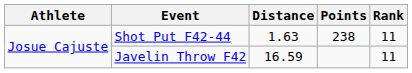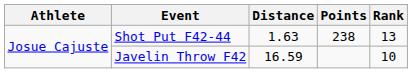 <table class="wikitable">
 <tr>
 <th>Athlete</th>
 <th>Event</th>
 <th>Distance</th>
 <th>Points</th>
 <th>Rank</th>
 </tr>
 <tr align=center>
 <td align=left rowspan=2><a href='#'>Josue Cajuste</a></td>
 <td align=left><a href='#'>Shot Put F42-44</a></td>
 <td>1.63</td>
 <td>238</td>
-<td>11</td>
+<td>13</td>
 </tr>
 <tr align=center>
 <td align=left><a href='#'>Javelin Throw F42</a></td>
 <td>16.59</td>
 <td></td>
-<td>11</td>
+<td>10</td>
 </tr>
 </table>
